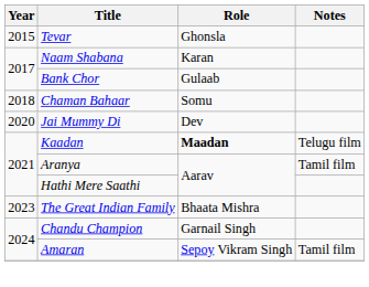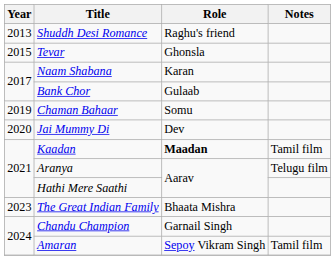 <table class="wikitable sortable">
 <tr>
 <th>Year</th>
 <th>Title</th>
 <th>Role</th>
 <th class="unsortable">Notes</th>
+</tr>
+<tr>
+<td>2013</td>
+<td><em><a href='#'>Shuddh Desi Romance</a></em></td>
+<td>Raghu's friend</td>
+<td></td>
 </tr>
 <tr>
 <td>2015</td>
 <td><em><a href='#'>Tevar</a></em></td>
 <td>Ghonsla</td>
 <td></td>
 </tr>
 <tr>
 <td rowspan=2>2017</td>
 <td><em><a href='#'>Naam Shabana</a></em></td>
 <td>Karan</td>
 <td></td>
 </tr>
 <tr>
 <td><em><a href='#'>Bank Chor</a></em></td>
 <td>Gulaab</td>
 <td></td>
 </tr>
 <tr>
-<td>2018</td>
+<td>2019</td>
 <td><em><a href='#'>Chaman Bahaar</a></em></td>
 <td>Somu</td>
 <td></td>
 </tr>
 <tr>
 <td>2020</td>
 <td><em><a href='#'>Jai Mummy Di</a></em></td>
 <td>Dev</td>
 <td></td>
 </tr>
 <tr>
 <td rowspan="3">2021</td>
 <td><em><a href='#'>Kaadan</a></em></td>
 <td><strong>Maadan</strong></td>
-<td>Telugu film</td>
+<td>Tamil film</td>
 </tr>
 <tr>
 <td><em>Aranya</em></td>
 <td rowspan="2">Aarav</td>
-<td>Tamil film</td>
+<td>Telugu film</td>
 </tr>
 <tr>
 <td><em>Hathi Mere Saathi</em></td>
 <td></td>
 </tr>
 <tr>
 <td>2023</td>
 <td><em><a href='#'>The Great Indian Family</a></em></td>
 <td>Bhaata Mishra</td>
 <td></td>
 </tr>
 <tr>
 <td rowspan="2">2024</td>
 <td><em><a href='#'>Chandu Champion</a></em></td>
 <td>Garnail Singh</td>
 <td></td>
 </tr>
 <tr>
 <td><em><a href='#'>Amaran</a></em></td>
 <td><a href='#'>Sepoy</a> Vikram Singh</td>
 <td>Tamil film</td>
 </tr>
 <tr>
 </tr>
 </table>
